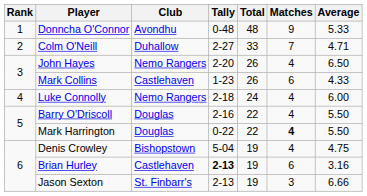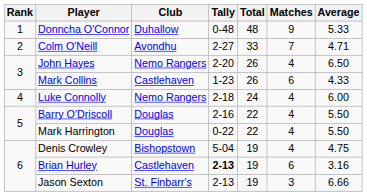 <table class="wikitable">
 <tr>
 <th>Rank</th>
 <th>Player</th>
 <th>Club</th>
 <th>Tally</th>
 <th>Total</th>
 <th>Matches</th>
 <th>Average</th>
 </tr>
 <tr>
 <td rowspan="1" style="text-align:center;">1</td>
 <td><a href='#'>Donncha O'Connor</a></td>
-<td><a href='#'>Avondhu</a></td>
+<td><a href='#'>Duhallow</a></td>
 <td align=center>0-48</td>
 <td align=center>48</td>
 <td align=center>9</td>
 <td align=center>5.33</td>
 </tr>
 <tr>
 <td rowspan="1" style="text-align:center;">2</td>
 <td><a href='#'>Colm O'Neill</a></td>
-<td><a href='#'>Duhallow</a></td>
+<td><a href='#'>Avondhu</a></td>
 <td align=center>2-27</td>
 <td align=center>33</td>
 <td align=center>7</td>
 <td align=center>4.71</td>
 </tr>
 <tr>
 <td rowspan="2" style="text-align:center;">3</td>
 <td><a href='#'>John Hayes</a></td>
 <td><a href='#'>Nemo Rangers</a></td>
 <td align=center>2-20</td>
 <td align=center>26</td>
 <td align=center>4</td>
 <td align=center>6.50</td>
 </tr>
 <tr>
 <td><a href='#'>Mark Collins</a></td>
 <td><a href='#'>Castlehaven</a></td>
 <td align=center>1-23</td>
 <td align=center>26</td>
 <td align=center>6</td>
 <td align=center>4.33</td>
 </tr>
 <tr>
 <td rowspan="1" style="text-align:center;">4</td>
 <td><a href='#'>Luke Connolly</a></td>
 <td><a href='#'>Nemo Rangers</a></td>
 <td align=center>2-18</td>
 <td align=center>24</td>
 <td align=center>4</td>
 <td align=center>6.00</td>
 </tr>
 <tr>
 <td rowspan="2" style="text-align:center;">5</td>
 <td><a href='#'>Barry O'Driscoll</a></td>
 <td><a href='#'>Douglas</a></td>
 <td align=center>2-16</td>
 <td align=center>22</td>
 <td align=center>4</td>
 <td align=center>5.50</td>
 </tr>
 <tr>
 <td>Mark Harrington</td>
 <td><a href='#'>Douglas</a></td>
 <td align=center>0-22</td>
 <td align=center>22</td>
-<td align=center><strong>4</strong></td>
+<td align=center>4</td>
 <td align=center>5.50</td>
 </tr>
 <tr>
 <td rowspan="3" style="text-align:center;">6</td>
 <td>Denis Crowley</td>
 <td><a href='#'>Bishopstown</a></td>
 <td align=center>5-04</td>
 <td align=center>19</td>
 <td align=center>4</td>
 <td align=center>4.75</td>
 </tr>
 <tr>
 <td><a href='#'>Brian Hurley</a></td>
 <td><a href='#'>Castlehaven</a></td>
 <td align=center><strong>2-13</strong></td>
 <td align=center>19</td>
 <td align=center>6</td>
 <td align=center>3.16</td>
 </tr>
 <tr>
 <td>Jason Sexton</td>
 <td><a href='#'>St. Finbarr's</a></td>
 <td align=center>2-13</td>
 <td align=center>19</td>
 <td align=center>3</td>
 <td align=center>6.66</td>
 </tr>
 </table>
